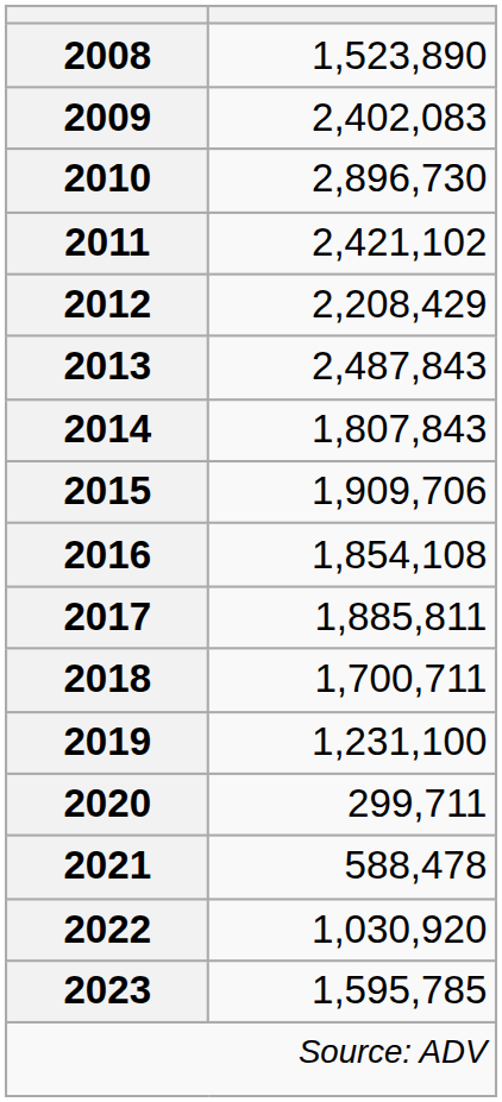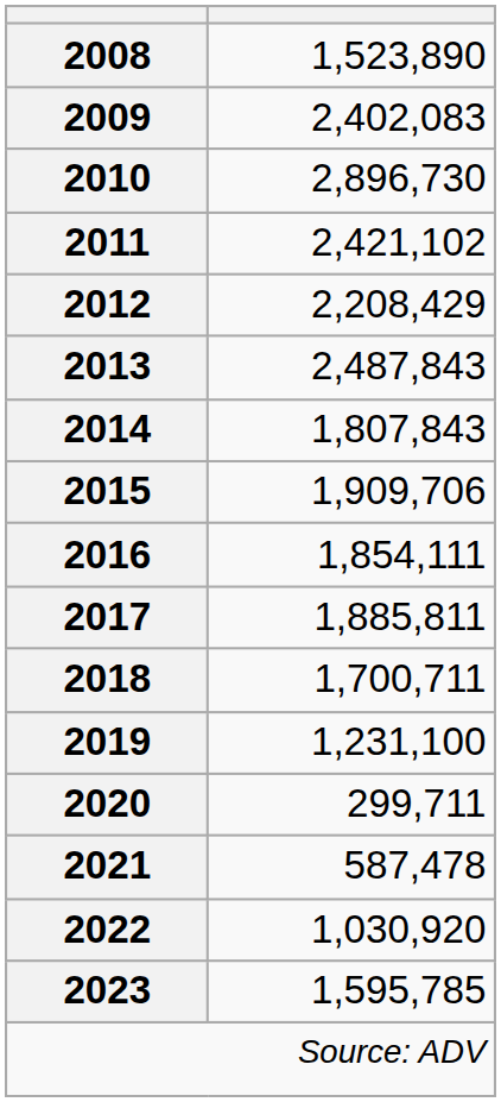 <table class="wikitable" style="text-align: right; width:200px;" align="center">
 <tr>
 <th style="width:75px"></th>
 <th></th>
 </tr>
 <tr>
 <th>2008</th>
 <td>1,523,890</td>
 </tr>
 <tr>
 <th>2009</th>
 <td> 2,402,083</td>
 </tr>
 <tr>
 <th>2010</th>
 <td> 2,896,730</td>
 </tr>
 <tr>
 <th>2011</th>
 <td> 2,421,102</td>
 </tr>
 <tr>
 <th>2012</th>
 <td> 2,208,429</td>
 </tr>
 <tr>
 <th>2013</th>
 <td> 2,487,843</td>
 </tr>
 <tr>
 <th>2014</th>
 <td> 1,807,843</td>
 </tr>
 <tr>
 <th>2015</th>
 <td> 1,909,706</td>
 </tr>
 <tr>
 <th>2016</th>
-<td> 1,854,108</td>
+<td> 1,854,111</td>
 </tr>
 <tr>
 <th>2017</th>
 <td> 1,885,811</td>
 </tr>
 <tr>
 <th>2018</th>
 <td> 1,700,711</td>
 </tr>
 <tr>
 <th>2019</th>
 <td> 1,231,100</td>
 </tr>
 <tr>
 <th>2020</th>
 <td> 299,711</td>
 </tr>
 <tr>
 <th>2021</th>
-<td> 588,478</td>
+<td> 587,478</td>
 </tr>
 <tr>
 <th>2022</th>
 <td> 1,030,920</td>
 </tr>
 <tr>
 <th>2023</th>
 <td> 1,595,785</td>
 </tr>
 <tr>
 <td colspan=5 style="text-align:right;"><sup><em>Source: ADV</em></sup></td>
 </tr>
 </table>
